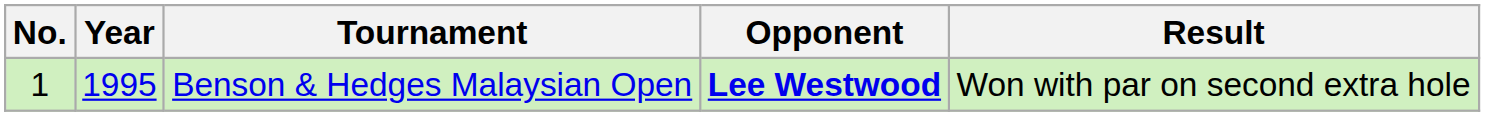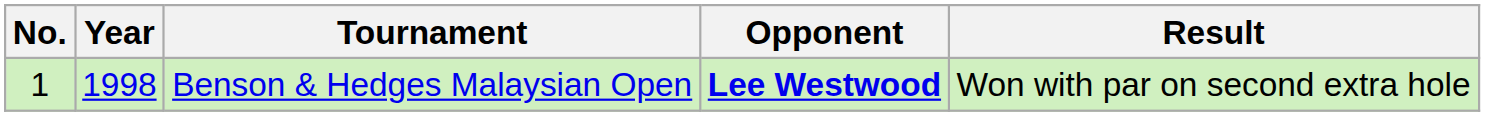 <table class="wikitable" style="font-size:95%;">
 <tr>
 <th>No.</th>
 <th>Year</th>
 <th>Tournament</th>
 <th>Opponent</th>
 <th>Result</th>
 </tr>
 <tr style="background:#D0F0C0;">
 <td align=center>1</td>
-<td><a href='#'>1995</a></td>
+<td><a href='#'>1998</a></td>
 <td><a href='#'>Benson & Hedges Malaysian Open</a></td>
 <td><strong> <a href='#'>Lee Westwood</a></strong></td>
 <td>Won with par on second extra hole</td>
 </tr>
 </table>
